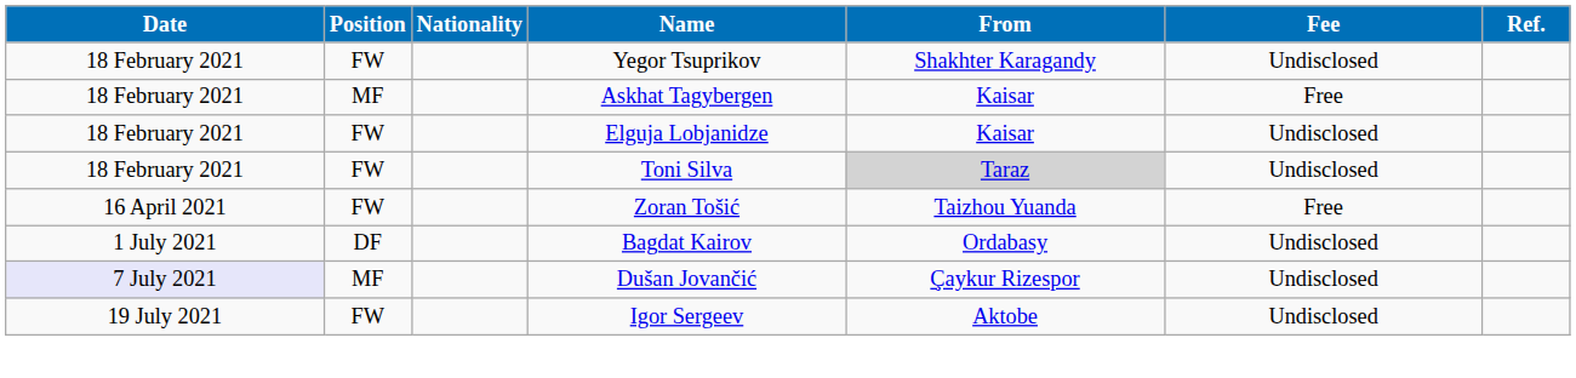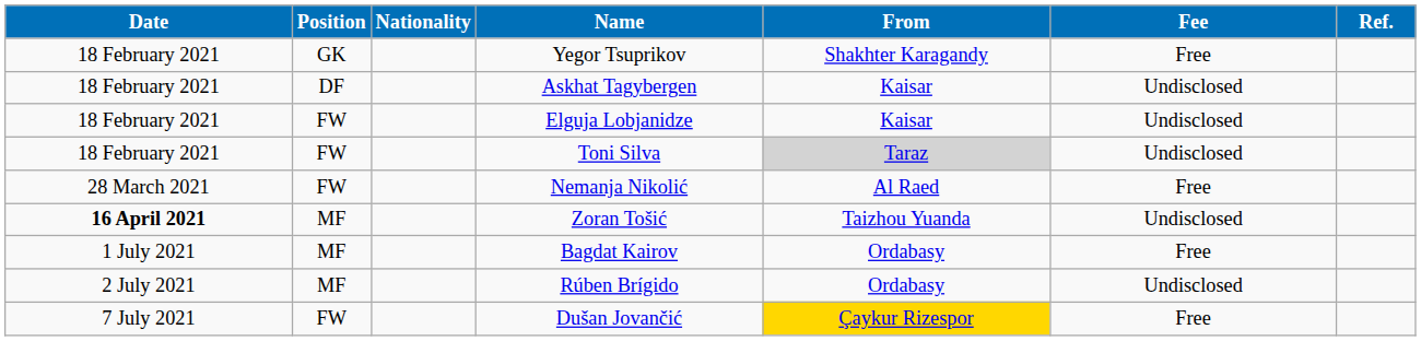 <table class="wikitable"  style="text-align:center; font-size:90%; ">
 <tr>
 <th style="background:#0070B8; color:#FFFFFF; width:200px;">Date</th>
 <th style="background:#0070B8; color:#FFFFFF; width:50px;">Position</th>
 <th style="background:#0070B8; color:#FFFFFF; width:50px;">Nationality</th>
 <th style="background:#0070B8; color:#FFFFFF; width:200px;">Name</th>
 <th style="background:#0070B8; color:#FFFFFF; width:200px;">From</th>
 <th style="background:#0070B8; color:#FFFFFF; width:200px;">Fee</th>
 <th style="background:#0070B8; color:#FFFFFF; width:50px;">Ref.</th>
 </tr>
 <tr>
 <td>18 February 2021</td>
-<td>FW</td>
+<td>GK</td>
 <td></td>
 <td>Yegor Tsuprikov</td>
 <td><a href='#'>Shakhter Karagandy</a></td>
-<td>Undisclosed</td>
+<td>Free</td>
 <td></td>
 </tr>
 <tr>
 <td>18 February 2021</td>
-<td>MF</td>
+<td>DF</td>
 <td></td>
 <td><a href='#'>Askhat Tagybergen</a></td>
 <td><a href='#'>Kaisar</a></td>
-<td>Free</td>
+<td>Undisclosed</td>
 <td></td>
 </tr>
 <tr>
 <td>18 February 2021</td>
 <td>FW</td>
 <td></td>
 <td><a href='#'>Elguja Lobjanidze</a></td>
 <td><a href='#'>Kaisar</a></td>
 <td>Undisclosed</td>
 <td></td>
 </tr>
 <tr>
 <td>18 February 2021</td>
 <td>FW</td>
 <td></td>
 <td><a href='#'>Toni Silva</a></td>
 <td style="background: lightgrey;"><a href='#'>Taraz</a></td>
 <td>Undisclosed</td>
 <td></td>
 </tr>
 <tr>
-<td>16 April 2021</td>
+<td>28 March 2021</td>
 <td>FW</td>
 <td></td>
-<td><a href='#'>Zoran Tošić</a></td>
-<td><a href='#'>Taizhou Yuanda</a></td>
+<td><a href='#'>Nemanja Nikolić</a></td>
+<td><a href='#'>Al Raed</a></td>
 <td>Free</td>
 <td></td>
 </tr>
 <tr>
+<td><strong>16 April 2021</strong></td>
+<td>MF</td>
+<td></td>
+<td><a href='#'>Zoran Tošić</a></td>
+<td><a href='#'>Taizhou Yuanda</a></td>
+<td>Undisclosed</td>
+<td></td>
+</tr>
+<tr>
 <td>1 July 2021</td>
-<td>DF</td>
+<td>MF</td>
 <td></td>
 <td><a href='#'>Bagdat Kairov</a></td>
+<td><a href='#'>Ordabasy</a></td>
+<td>Free</td>
+<td></td>
+</tr>
+<tr>
+<td>2 July 2021</td>
+<td>MF</td>
+<td></td>
+<td><a href='#'>Rúben Brígido</a></td>
 <td><a href='#'>Ordabasy</a></td>
 <td>Undisclosed</td>
 <td></td>
 </tr>
 <tr>
-<td style="background: lavender;">7 July 2021</td>
-<td>MF</td>
+<td>7 July 2021</td>
+<td>FW</td>
 <td></td>
 <td><a href='#'>Dušan Jovančić</a></td>
-<td><a href='#'>Çaykur Rizespor</a></td>
-<td>Undisclosed</td>
-<td></td>
-</tr>
-<tr>
-<td>19 July 2021</td>
-<td>FW</td>
-<td></td>
-<td><a href='#'>Igor Sergeev</a></td>
-<td><a href='#'>Aktobe</a></td>
-<td>Undisclosed</td>
+<td style="background: gold;"><a href='#'>Çaykur Rizespor</a></td>
+<td>Free</td>
 <td></td>
 </tr>
 </table>
